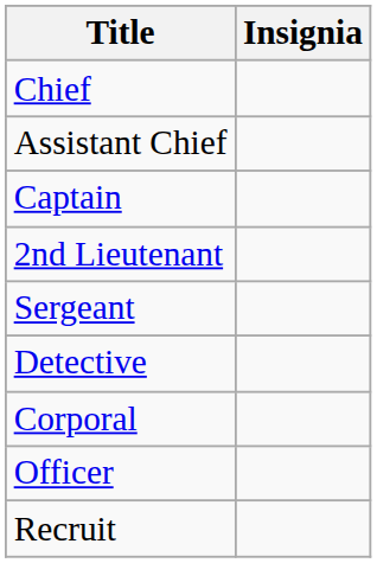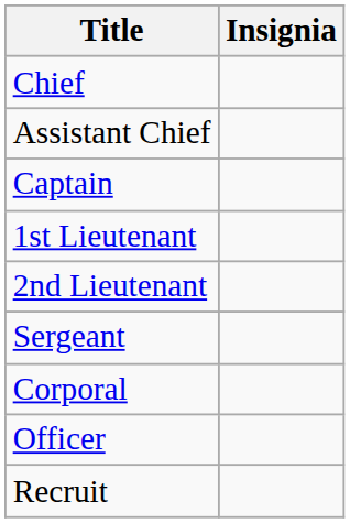 <table border="1" cellspacing="0" cellpadding="5" style="border-collapse:collapse;" class="wikitable">
 <tr>
 <th>Title</th>
 <th>Insignia</th>
 </tr>
 <tr>
 <td><a href='#'>Chief</a></td>
 <td></td>
 </tr>
 <tr>
 <td>Assistant Chief</td>
 <td></td>
 </tr>
 <tr>
 <td><a href='#'>Captain</a></td>
 <td></td>
 </tr>
 <tr>
+<td><a href='#'>1st Lieutenant</a></td>
+<td></td>
+</tr>
+<tr>
 <td><a href='#'>2nd Lieutenant</a></td>
 <td></td>
 </tr>
 <tr>
 <td><a href='#'>Sergeant</a></td>
-<td></td>
-</tr>
-<tr>
-<td><a href='#'>Detective</a></td>
 <td></td>
 </tr>
 <tr>
 <td><a href='#'>Corporal</a></td>
 <td></td>
 </tr>
 <tr>
 <td><a href='#'>Officer</a></td>
 <td></td>
 </tr>
 <tr>
 <td>Recruit</td>
 <td></td>
 </tr>
 </table>
